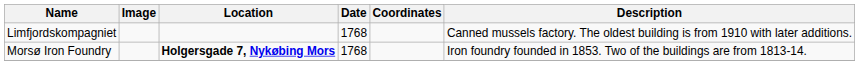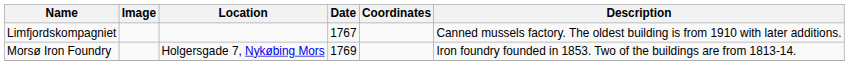 <table class="wikitable sortable">
 <tr>
 <th>Name</th>
 <th>Image</th>
 <th>Location</th>
 <th>Date</th>
 <th>Coordinates</th>
 <th>Description</th>
 </tr>
 <tr>
 <td>Limfjordskompagniet</td>
 <td></td>
 <td></td>
-<td>1768</td>
+<td>1767</td>
 <td></td>
 <td>Canned mussels factory. The oldest building is from 1910 with later additions.</td>
 </tr>
 <tr>
 <td>Morsø Iron Foundry</td>
 <td></td>
-<td><strong>Holgersgade 7, <a href='#'>Nykøbing Mors</a></strong></td>
-<td>1768</td>
+<td>Holgersgade 7, <a href='#'>Nykøbing Mors</a></td>
+<td>1769</td>
 <td></td>
 <td>Iron foundry founded in 1853. Two of the buildings are from 1813-14.</td>
 </tr>
 <tr>
 </tr>
 </table>
